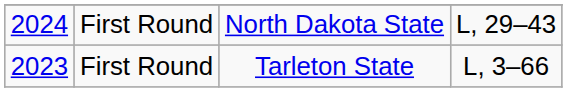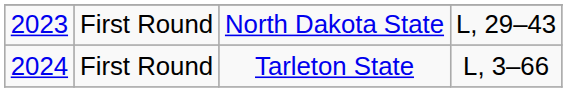 <table class="wikitable">
 <tr>
 </tr>
 <tr align="center">
-<td><a href='#'>2024</a></td>
+<td><a href='#'>2023</a></td>
 <td>First Round</td>
 <td><a href='#'>North Dakota State</a></td>
 <td>L, 29–43</td>
 </tr>
 <tr align="center">
-<td><a href='#'>2023</a></td>
+<td><a href='#'>2024</a></td>
 <td>First Round</td>
 <td><a href='#'>Tarleton State</a></td>
 <td>L, 3–66</td>
 </tr>
 </table>
